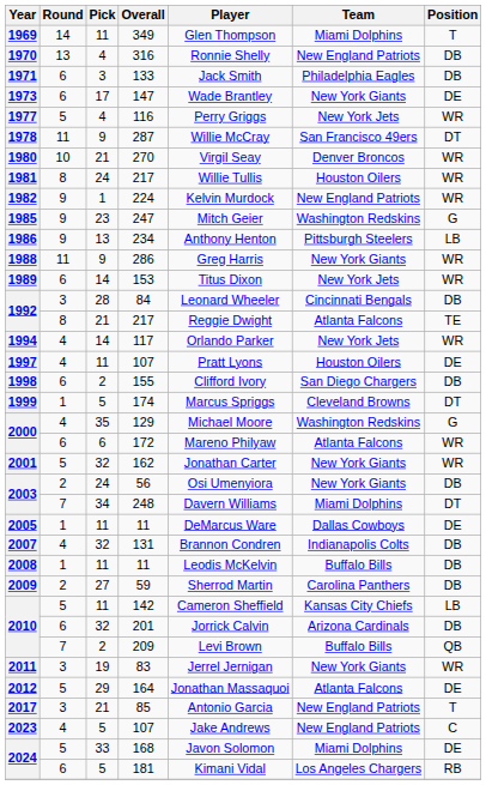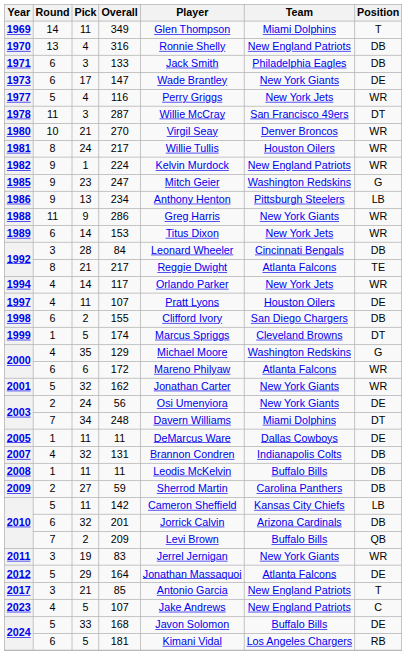 <table class="wikitable sortable" style="text-align: center;">
 <tr>
 <th>Year</th>
 <th>Round</th>
 <th>Pick</th>
 <th>Overall</th>
 <th>Player</th>
 <th>Team</th>
 <th>Position</th>
 </tr>
 <tr>
 <th><a href='#'>1969</a></th>
 <td>14</td>
 <td>11</td>
 <td>349</td>
 <td><a href='#'>Glen Thompson</a></td>
 <td><a href='#'>Miami Dolphins</a></td>
 <td>T</td>
 </tr>
 <tr>
 <th><a href='#'>1970</a></th>
 <td>13</td>
 <td>4</td>
 <td>316</td>
 <td><a href='#'>Ronnie Shelly</a></td>
 <td><a href='#'>New England Patriots</a></td>
 <td>DB</td>
 </tr>
 <tr>
 <th><a href='#'>1971</a></th>
 <td>6</td>
 <td>3</td>
 <td>133</td>
 <td><a href='#'>Jack Smith</a></td>
 <td><a href='#'>Philadelphia Eagles</a></td>
 <td>DB</td>
 </tr>
 <tr>
 <th><a href='#'>1973</a></th>
 <td>6</td>
 <td>17</td>
 <td>147</td>
 <td><a href='#'>Wade Brantley</a></td>
 <td><a href='#'>New York Giants</a></td>
 <td>DE</td>
 </tr>
 <tr>
 <th><a href='#'>1977</a></th>
 <td>5</td>
 <td>4</td>
 <td>116</td>
 <td><a href='#'>Perry Griggs</a></td>
 <td><a href='#'>New York Jets</a></td>
 <td>WR</td>
 </tr>
 <tr>
 <th><a href='#'>1978</a></th>
 <td>11</td>
-<td>9</td>
+<td>3</td>
 <td>287</td>
 <td><a href='#'>Willie McCray</a></td>
 <td><a href='#'>San Francisco 49ers</a></td>
 <td>DT</td>
 </tr>
 <tr>
 <th><a href='#'>1980</a></th>
 <td>10</td>
 <td>21</td>
 <td>270</td>
 <td><a href='#'>Virgil Seay</a></td>
 <td><a href='#'>Denver Broncos</a></td>
 <td>WR</td>
 </tr>
 <tr>
 <th><a href='#'>1981</a></th>
 <td>8</td>
 <td>24</td>
 <td>217</td>
 <td><a href='#'>Willie Tullis</a></td>
 <td><a href='#'>Houston Oilers</a></td>
 <td>WR</td>
 </tr>
 <tr>
 <th><a href='#'>1982</a></th>
 <td>9</td>
 <td>1</td>
 <td>224</td>
 <td><a href='#'>Kelvin Murdock</a></td>
 <td><a href='#'>New England Patriots</a></td>
 <td>WR</td>
 </tr>
 <tr>
 <th><a href='#'>1985</a></th>
 <td>9</td>
 <td>23</td>
 <td>247</td>
 <td><a href='#'>Mitch Geier</a></td>
 <td><a href='#'>Washington Redskins</a></td>
 <td>G</td>
 </tr>
 <tr>
 <th><a href='#'>1986</a></th>
 <td>9</td>
 <td>13</td>
 <td>234</td>
 <td><a href='#'>Anthony Henton</a></td>
 <td><a href='#'>Pittsburgh Steelers</a></td>
 <td>LB</td>
 </tr>
 <tr>
 <th><a href='#'>1988</a></th>
 <td>11</td>
 <td>9</td>
 <td>286</td>
 <td><a href='#'>Greg Harris</a></td>
 <td><a href='#'>New York Giants</a></td>
 <td>WR</td>
 </tr>
 <tr>
 <th><a href='#'>1989</a></th>
 <td>6</td>
 <td>14</td>
 <td>153</td>
 <td><a href='#'>Titus Dixon</a></td>
 <td><a href='#'>New York Jets</a></td>
 <td>WR</td>
 </tr>
 <tr>
 <th rowspan="2"><a href='#'>1992</a></th>
 <td>3</td>
 <td>28</td>
 <td>84</td>
 <td><a href='#'>Leonard Wheeler</a></td>
 <td><a href='#'>Cincinnati Bengals</a></td>
 <td>DB</td>
 </tr>
 <tr>
 <td>8</td>
 <td>21</td>
 <td>217</td>
 <td><a href='#'>Reggie Dwight</a></td>
 <td><a href='#'>Atlanta Falcons</a></td>
 <td>TE</td>
 </tr>
 <tr>
 <th><a href='#'>1994</a></th>
 <td>4</td>
 <td>14</td>
 <td>117</td>
 <td><a href='#'>Orlando Parker</a></td>
 <td><a href='#'>New York Jets</a></td>
 <td>WR</td>
 </tr>
 <tr>
 <th><a href='#'>1997</a></th>
 <td>4</td>
 <td>11</td>
 <td>107</td>
 <td><a href='#'>Pratt Lyons</a></td>
 <td><a href='#'>Houston Oilers</a></td>
 <td>DE</td>
 </tr>
 <tr>
 <th><a href='#'>1998</a></th>
 <td>6</td>
 <td>2</td>
 <td>155</td>
 <td><a href='#'>Clifford Ivory</a></td>
 <td><a href='#'>San Diego Chargers</a></td>
 <td>DB</td>
 </tr>
 <tr>
 <th><a href='#'>1999</a></th>
 <td>1</td>
 <td>5</td>
 <td>174</td>
 <td><a href='#'>Marcus Spriggs</a></td>
 <td><a href='#'>Cleveland Browns</a></td>
 <td>DT</td>
 </tr>
 <tr>
 <th rowspan="2"><a href='#'>2000</a></th>
 <td>4</td>
 <td>35</td>
 <td>129</td>
 <td><a href='#'>Michael Moore</a></td>
 <td><a href='#'>Washington Redskins</a></td>
 <td>G</td>
 </tr>
 <tr>
 <td>6</td>
 <td>6</td>
 <td>172</td>
 <td><a href='#'>Mareno Philyaw</a></td>
 <td><a href='#'>Atlanta Falcons</a></td>
 <td>WR</td>
 </tr>
 <tr>
 <th><a href='#'>2001</a></th>
 <td>5</td>
 <td>32</td>
 <td>162</td>
 <td><a href='#'>Jonathan Carter</a></td>
 <td><a href='#'>New York Giants</a></td>
 <td>WR</td>
 </tr>
 <tr>
 <th rowspan="2"><a href='#'>2003</a></th>
 <td>2</td>
 <td>24</td>
 <td>56</td>
 <td><a href='#'>Osi Umenyiora</a></td>
 <td><a href='#'>New York Giants</a></td>
-<td>DB</td>
+<td>DE</td>
 </tr>
 <tr>
 <td>7</td>
 <td>34</td>
 <td>248</td>
 <td><a href='#'>Davern Williams</a></td>
 <td><a href='#'>Miami Dolphins</a></td>
 <td>DT</td>
 </tr>
 <tr>
 <th><a href='#'>2005</a></th>
 <td>1</td>
 <td>11</td>
 <td>11</td>
 <td><a href='#'>DeMarcus Ware</a></td>
 <td><a href='#'>Dallas Cowboys</a></td>
 <td>DE</td>
 </tr>
 <tr>
 <th><a href='#'>2007</a></th>
 <td>4</td>
 <td>32</td>
 <td>131</td>
 <td><a href='#'>Brannon Condren</a></td>
 <td><a href='#'>Indianapolis Colts</a></td>
 <td>DB</td>
 </tr>
 <tr>
 <th><a href='#'>2008</a></th>
 <td>1</td>
 <td>11</td>
 <td>11</td>
 <td><a href='#'>Leodis McKelvin</a></td>
 <td><a href='#'>Buffalo Bills</a></td>
 <td>DB</td>
 </tr>
 <tr>
 <th><a href='#'>2009</a></th>
 <td>2</td>
 <td>27</td>
 <td>59</td>
 <td><a href='#'>Sherrod Martin</a></td>
 <td><a href='#'>Carolina Panthers</a></td>
 <td>DB</td>
 </tr>
 <tr>
 <th rowspan="3"><a href='#'>2010</a></th>
 <td>5</td>
 <td>11</td>
 <td>142</td>
 <td><a href='#'>Cameron Sheffield</a></td>
 <td><a href='#'>Kansas City Chiefs</a></td>
 <td>LB</td>
 </tr>
 <tr>
 <td>6</td>
 <td>32</td>
 <td>201</td>
 <td><a href='#'>Jorrick Calvin</a></td>
 <td><a href='#'>Arizona Cardinals</a></td>
 <td>DB</td>
 </tr>
 <tr>
 <td>7</td>
 <td>2</td>
 <td>209</td>
 <td><a href='#'>Levi Brown</a></td>
 <td><a href='#'>Buffalo Bills</a></td>
 <td>QB</td>
 </tr>
 <tr>
 <th><a href='#'>2011</a></th>
 <td>3</td>
 <td>19</td>
 <td>83</td>
 <td><a href='#'>Jerrel Jernigan</a></td>
 <td><a href='#'>New York Giants</a></td>
 <td>WR</td>
 </tr>
 <tr>
 <th><a href='#'>2012</a></th>
 <td>5</td>
 <td>29</td>
 <td>164</td>
 <td><a href='#'>Jonathan Massaquoi</a></td>
 <td><a href='#'>Atlanta Falcons</a></td>
 <td>DE</td>
 </tr>
 <tr>
 <th><a href='#'>2017</a></th>
 <td>3</td>
 <td>21</td>
 <td>85</td>
 <td><a href='#'>Antonio Garcia</a></td>
 <td><a href='#'>New England Patriots</a></td>
 <td>T</td>
 </tr>
 <tr>
 <th><a href='#'>2023</a></th>
 <td>4</td>
 <td>5</td>
 <td>107</td>
 <td><a href='#'>Jake Andrews</a></td>
 <td><a href='#'>New England Patriots</a></td>
 <td>C</td>
 </tr>
 <tr>
 <th rowspan="2"><a href='#'>2024</a></th>
 <td>5</td>
 <td>33</td>
 <td>168</td>
 <td><a href='#'>Javon Solomon</a></td>
-<td><a href='#'>Miami Dolphins</a></td>
+<td><a href='#'>Buffalo Bills</a></td>
 <td>DE</td>
 </tr>
 <tr>
 <td>6</td>
 <td>5</td>
 <td>181</td>
 <td><a href='#'>Kimani Vidal</a></td>
 <td><a href='#'>Los Angeles Chargers</a></td>
 <td>RB</td>
 </tr>
 <tr>
 </tr>
 </table>
